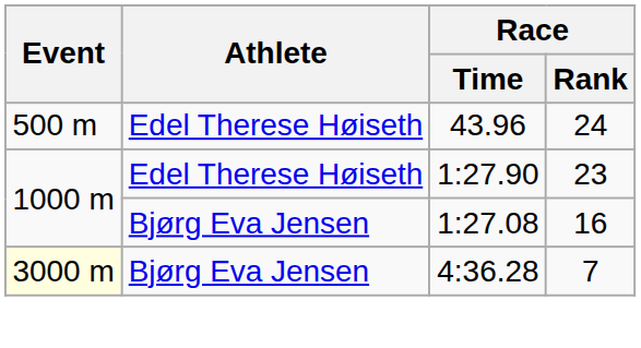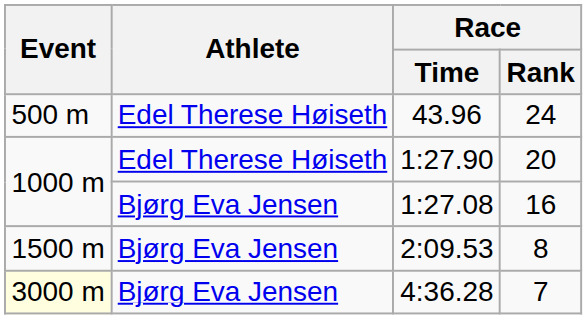 <table class="wikitable" border="1" style="font-size:90%">
 <tr>
 <th rowspan=2>Event</th>
 <th rowspan=2>Athlete</th>
 <th colspan=2>Race</th>
 </tr>
 <tr>
 <th>Time</th>
 <th>Rank</th>
 </tr>
 <tr>
 <td>500 m</td>
 <td><a href='#'>Edel Therese Høiseth</a></td>
 <td align=center>43.96</td>
 <td align=center>24</td>
 </tr>
 <tr>
 <td rowspan=2>1000 m</td>
 <td><a href='#'>Edel Therese Høiseth</a></td>
 <td align=center>1:27.90</td>
-<td align=center>23</td>
+<td align=center>20</td>
 </tr>
 <tr>
 <td><a href='#'>Bjørg Eva Jensen</a></td>
 <td align=center>1:27.08</td>
 <td align=center>16</td>
+</tr>
+<tr>
+<td>1500 m</td>
+<td><a href='#'>Bjørg Eva Jensen</a></td>
+<td align=center>2:09.53</td>
+<td align=center>8</td>
 </tr>
 <tr>
 <td style="background: lightyellow;">3000 m</td>
 <td><a href='#'>Bjørg Eva Jensen</a></td>
 <td align=center>4:36.28</td>
 <td align=center>7</td>
 </tr>
 </table>
